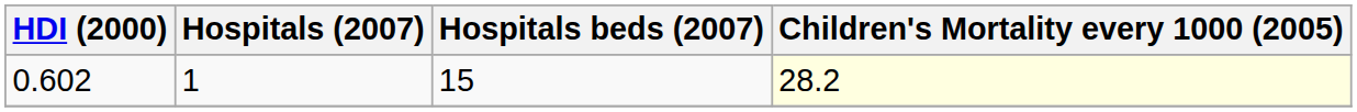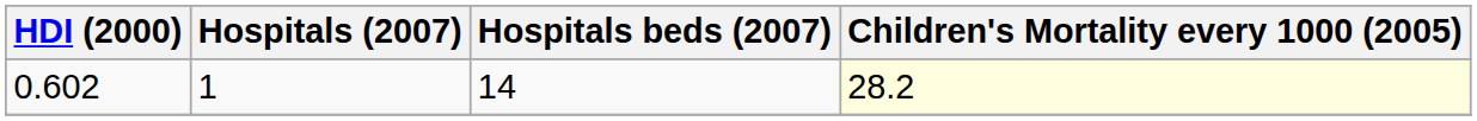 <table class="wikitable" border="1">
 <tr>
 <th><a href='#'>HDI</a> (2000)</th>
 <th>Hospitals (2007)</th>
 <th>Hospitals beds (2007)</th>
 <th>Children's Mortality every 1000 (2005)</th>
 </tr>
 <tr>
 <td>0.602</td>
 <td>1</td>
-<td>15</td>
+<td>14</td>
 <td style="background: lightyellow;">28.2</td>
 </tr>
 <tr>
 </tr>
 </table>
